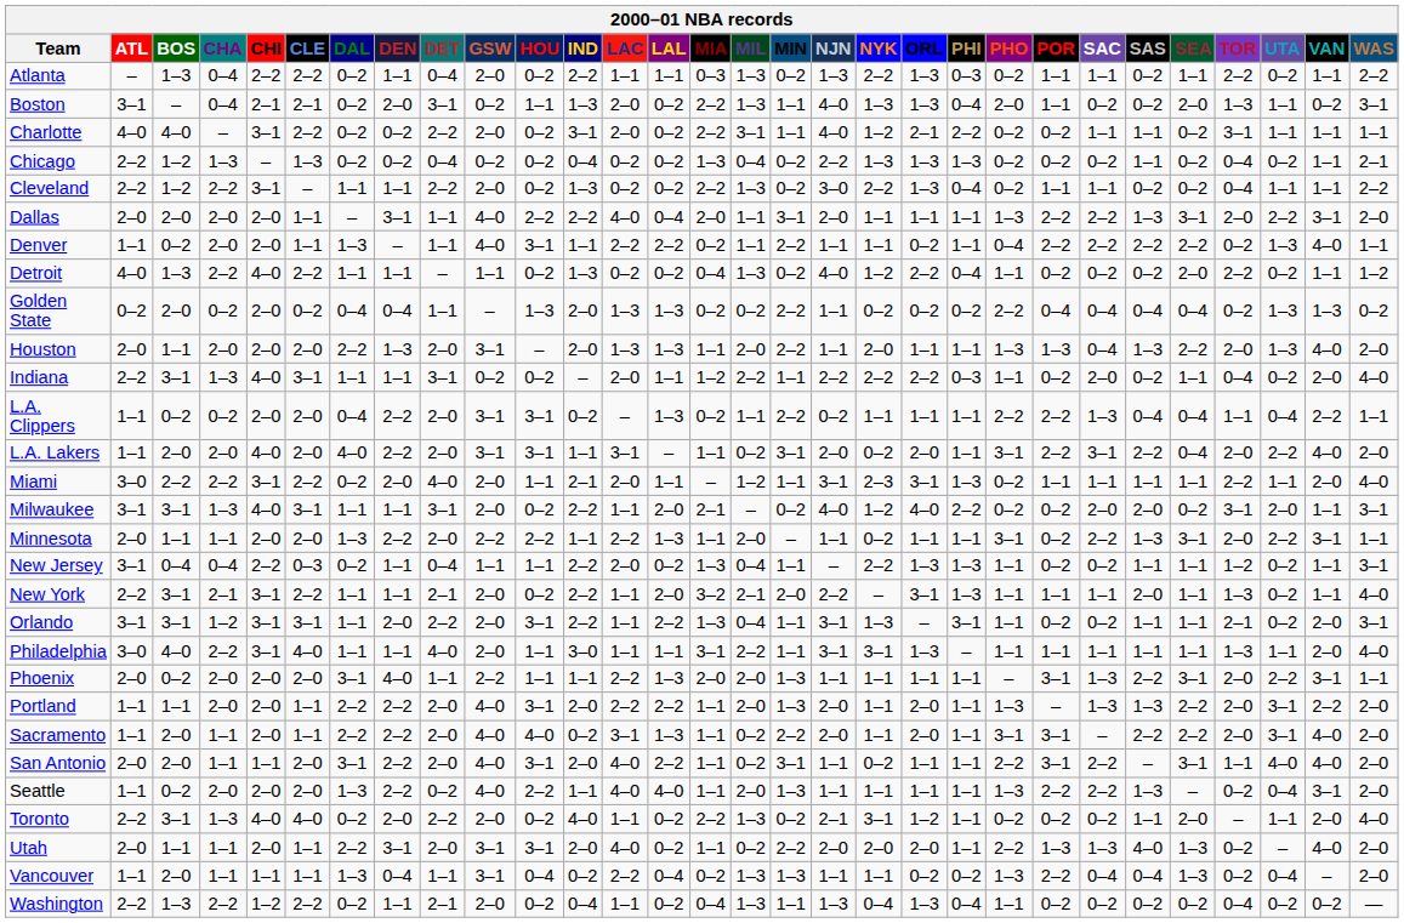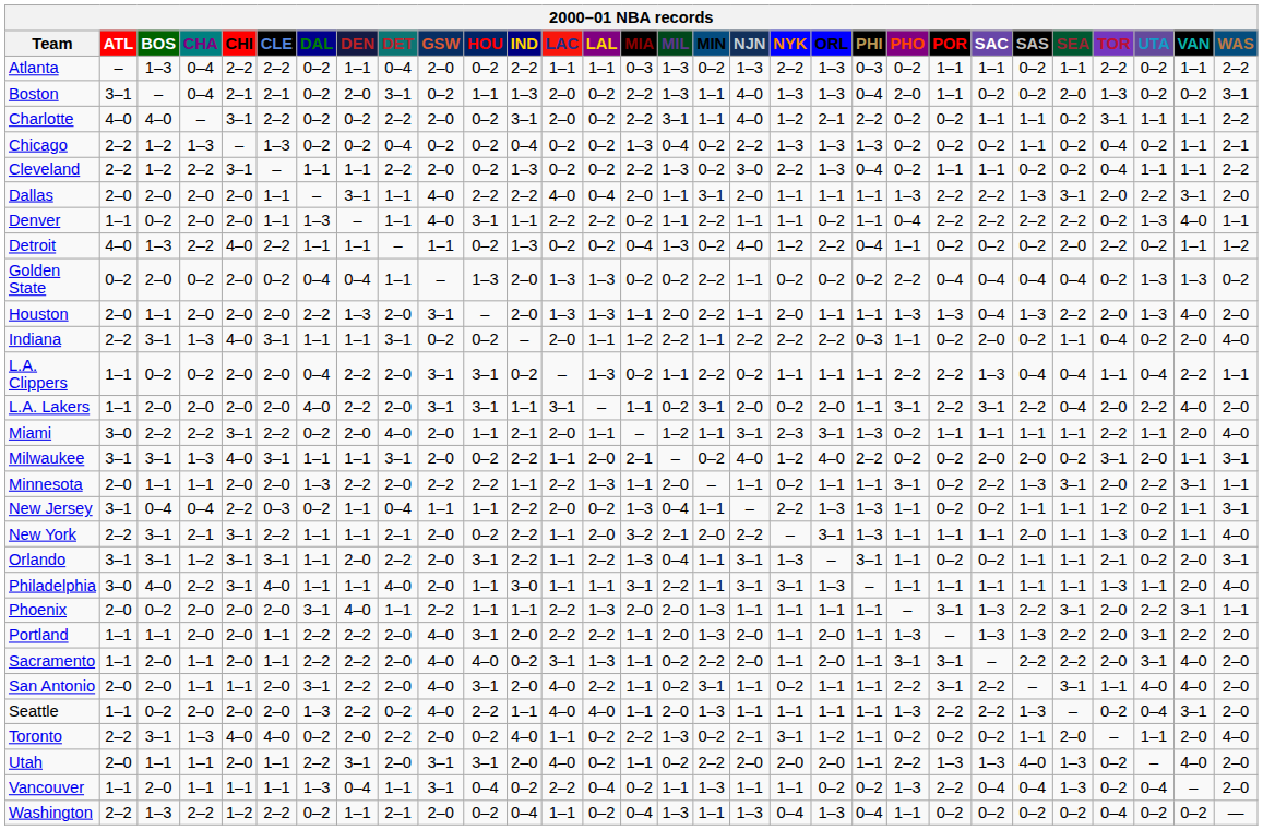 <table class="wikitable" style="font-size:90%; text-align:center;">
 <tr>
 <th colspan=30>2000–01 NBA records</th>
 </tr>
 <tr>
 <th width=100>Team</th>
 <th style="background:#FF0000;color:#FFFFFF;width=35">ATL</th>
 <th style="background:#006400;color:#FFFFFF;width=35">BOS</th>
 <th style="background:#008080;color:#800080;width=35">CHA</th>
 <th style="background:#FF0000;color:#000000;width=35">CHI</th>
 <th style="background:#000000;color:#5787DC;width=35">CLE</th>
 <th style="background:#00008B;color:#008000;width=35">DAL</th>
 <th style="background:#141A44;color:#BC2224;width=35">DEN</th>
 <th style="background:#0C7674;color:#BB222C;width=35">DET</th>
 <th style="background:#072E63;color:#DC5A34;width=35">GSW</th>
 <th style="background:#002366;color:#FF0000;width=35">HOU</th>
 <th style="background:#000080;color:#FFD700;width=35">IND</th>
 <th style="background:#F9160D;color:#1A2E8B;width=35">LAC</th>
 <th style="background:#800080;color:#FFD700;width=35">LAL</th>
 <th style="background:#000000;color:#8B0000;width=35">MIA</th>
 <th style="background:#00471B;color:#5C378A;width=35">MIL</th>
 <th style="background:#044D80;color:#000000;width=35">MIN</th>
 <th style="background:#12305B;color:#C4CED4;width=35">NJN</th>
 <th style="background:#0000FF;color:#FF8C00;width=35">NYK</th>
 <th style="background:#0000FF;color:#000000;width=35">ORL</th>
 <th style="background:#000000;color:#BB9754;width=35">PHI</th>
 <th style="background:#800080;color:#FF4500;width=35">PHO</th>
 <th style="background:#000000;color:#FF0000;width=35">POR</th>
 <th style="background:#6846A8;color:#FFFFFF;width=35">SAC</th>
 <th style="background:#000000;color:#C0C0C0;width=35">SAS</th>
 <th style="background:#005831;color:#992634;width=35">SEA</th>
 <th style="background:#7436BF;color:#BE0F34;width=35">TOR</th>
 <th style="background:#644A9C;color:#149BC7;width=35">UTA</th>
 <th style="background:#000000;color:#0CB2AC;width=35">VAN</th>
 <th style="background:#044D7D;color:#BC7A44;width=35">WAS</th>
 </tr>
 <tr>
 <td style="text-align:left;"><a href='#'>Atlanta</a></td>
 <td>–</td>
 <td>1–3</td>
 <td>0–4</td>
 <td>2–2</td>
 <td>2–2</td>
 <td>0–2</td>
 <td>1–1</td>
 <td>0–4</td>
 <td>2–0</td>
 <td>0–2</td>
 <td>2–2</td>
 <td>1–1</td>
 <td>1–1</td>
 <td>0–3</td>
 <td>1–3</td>
 <td>0–2</td>
 <td>1–3</td>
 <td>2–2</td>
 <td>1–3</td>
 <td>0–3</td>
 <td>0–2</td>
 <td>1–1</td>
 <td>1–1</td>
 <td>0–2</td>
 <td>1–1</td>
 <td>2–2</td>
 <td>0–2</td>
 <td>1–1</td>
 <td>2–2</td>
 </tr>
 <tr>
 <td style="text-align:left;"><a href='#'>Boston</a></td>
 <td>3–1</td>
 <td>–</td>
 <td>0–4</td>
 <td>2–1</td>
 <td>2–1</td>
 <td>0–2</td>
 <td>2–0</td>
 <td>3–1</td>
 <td>0–2</td>
 <td>1–1</td>
 <td>1–3</td>
 <td>2–0</td>
 <td>0–2</td>
 <td>2–2</td>
 <td>1–3</td>
 <td>1–1</td>
 <td>4–0</td>
 <td>1–3</td>
 <td>1–3</td>
 <td>0–4</td>
 <td>2–0</td>
 <td>1–1</td>
 <td>0–2</td>
 <td>0–2</td>
 <td>2–0</td>
 <td>1–3</td>
-<td>1–1</td>
+<td>0–2</td>
 <td>0–2</td>
 <td>3–1</td>
 </tr>
 <tr>
 <td style="text-align:left;"><a href='#'>Charlotte</a></td>
 <td>4–0</td>
 <td>4–0</td>
 <td>–</td>
 <td>3–1</td>
 <td>2–2</td>
 <td>0–2</td>
 <td>0–2</td>
 <td>2–2</td>
 <td>2–0</td>
 <td>0–2</td>
 <td>3–1</td>
 <td>2–0</td>
 <td>0–2</td>
 <td>2–2</td>
 <td>3–1</td>
 <td>1–1</td>
 <td>4–0</td>
 <td>1–2</td>
 <td>2–1</td>
 <td>2–2</td>
 <td>0–2</td>
 <td>0–2</td>
 <td>1–1</td>
 <td>1–1</td>
 <td>0–2</td>
 <td>3–1</td>
 <td>1–1</td>
 <td>1–1</td>
-<td>1–1</td>
+<td>2–2</td>
 </tr>
 <tr>
 <td style="text-align:left;"><a href='#'>Chicago</a></td>
 <td>2–2</td>
 <td>1–2</td>
 <td>1–3</td>
 <td>–</td>
 <td>1–3</td>
 <td>0–2</td>
 <td>0–2</td>
 <td>0–4</td>
 <td>0–2</td>
 <td>0–2</td>
 <td>0–4</td>
 <td>0–2</td>
 <td>0–2</td>
 <td>1–3</td>
 <td>0–4</td>
 <td>0–2</td>
 <td>2–2</td>
 <td>1–3</td>
 <td>1–3</td>
 <td>1–3</td>
 <td>0–2</td>
 <td>0–2</td>
 <td>0–2</td>
 <td>1–1</td>
 <td>0–2</td>
 <td>0–4</td>
 <td>0–2</td>
 <td>1–1</td>
 <td>2–1</td>
 </tr>
 <tr>
 <td style="text-align:left;"><a href='#'>Cleveland</a></td>
 <td>2–2</td>
 <td>1–2</td>
 <td>2–2</td>
 <td>3–1</td>
 <td>–</td>
 <td>1–1</td>
 <td>1–1</td>
 <td>2–2</td>
 <td>2–0</td>
 <td>0–2</td>
 <td>1–3</td>
 <td>0–2</td>
 <td>0–2</td>
 <td>2–2</td>
 <td>1–3</td>
 <td>0–2</td>
 <td>3–0</td>
 <td>2–2</td>
 <td>1–3</td>
 <td>0–4</td>
 <td>0–2</td>
 <td>1–1</td>
 <td>1–1</td>
 <td>0–2</td>
 <td>0–2</td>
 <td>0–4</td>
 <td>1–1</td>
 <td>1–1</td>
 <td>2–2</td>
 </tr>
 <tr>
 <td style="text-align:left;"><a href='#'>Dallas</a></td>
 <td>2–0</td>
 <td>2–0</td>
 <td>2–0</td>
 <td>2–0</td>
 <td>1–1</td>
 <td>–</td>
 <td>3–1</td>
 <td>1–1</td>
 <td>4–0</td>
 <td>2–2</td>
 <td>2–2</td>
 <td>4–0</td>
 <td>0–4</td>
 <td>2–0</td>
 <td>1–1</td>
 <td>3–1</td>
 <td>2–0</td>
 <td>1–1</td>
 <td>1–1</td>
 <td>1–1</td>
 <td>1–3</td>
 <td>2–2</td>
 <td>2–2</td>
 <td>1–3</td>
 <td>3–1</td>
 <td>2–0</td>
 <td>2–2</td>
 <td>3–1</td>
 <td>2–0</td>
 </tr>
 <tr>
 <td style="text-align:left;"><a href='#'>Denver</a></td>
 <td>1–1</td>
 <td>0–2</td>
 <td>2–0</td>
 <td>2–0</td>
 <td>1–1</td>
 <td>1–3</td>
 <td>–</td>
 <td>1–1</td>
 <td>4–0</td>
 <td>3–1</td>
 <td>1–1</td>
 <td>2–2</td>
 <td>2–2</td>
 <td>0–2</td>
 <td>1–1</td>
 <td>2–2</td>
 <td>1–1</td>
 <td>1–1</td>
 <td>0–2</td>
 <td>1–1</td>
 <td>0–4</td>
 <td>2–2</td>
 <td>2–2</td>
 <td>2–2</td>
 <td>2–2</td>
 <td>0–2</td>
 <td>1–3</td>
 <td>4–0</td>
 <td>1–1</td>
 </tr>
 <tr>
 <td style="text-align:left;"><a href='#'>Detroit</a></td>
 <td>4–0</td>
 <td>1–3</td>
 <td>2–2</td>
 <td>4–0</td>
 <td>2–2</td>
 <td>1–1</td>
 <td>1–1</td>
 <td>–</td>
 <td>1–1</td>
 <td>0–2</td>
 <td>1–3</td>
 <td>0–2</td>
 <td>0–2</td>
 <td>0–4</td>
 <td>1–3</td>
 <td>0–2</td>
 <td>4–0</td>
 <td>1–2</td>
 <td>2–2</td>
 <td>0–4</td>
 <td>1–1</td>
 <td>0–2</td>
 <td>0–2</td>
 <td>0–2</td>
 <td>2–0</td>
 <td>2–2</td>
 <td>0–2</td>
 <td>1–1</td>
 <td>1–2</td>
 </tr>
 <tr>
 <td style="text-align:left;"><a href='#'>Golden State</a></td>
 <td>0–2</td>
 <td>2–0</td>
 <td>0–2</td>
 <td>2–0</td>
 <td>0–2</td>
 <td>0–4</td>
 <td>0–4</td>
 <td>1–1</td>
 <td>–</td>
 <td>1–3</td>
 <td>2–0</td>
 <td>1–3</td>
 <td>1–3</td>
 <td>0–2</td>
 <td>0–2</td>
 <td>2–2</td>
 <td>1–1</td>
 <td>0–2</td>
 <td>0–2</td>
 <td>0–2</td>
 <td>2–2</td>
 <td>0–4</td>
 <td>0–4</td>
 <td>0–4</td>
 <td>0–4</td>
 <td>0–2</td>
 <td>1–3</td>
 <td>1–3</td>
 <td>0–2</td>
 </tr>
 <tr>
 <td style="text-align:left;"><a href='#'>Houston</a></td>
 <td>2–0</td>
 <td>1–1</td>
 <td>2–0</td>
 <td>2–0</td>
 <td>2–0</td>
 <td>2–2</td>
 <td>1–3</td>
 <td>2–0</td>
 <td>3–1</td>
 <td>–</td>
 <td>2–0</td>
 <td>1–3</td>
 <td>1–3</td>
 <td>1–1</td>
 <td>2–0</td>
 <td>2–2</td>
 <td>1–1</td>
 <td>2–0</td>
 <td>1–1</td>
 <td>1–1</td>
 <td>1–3</td>
 <td>1–3</td>
 <td>0–4</td>
 <td>1–3</td>
 <td>2–2</td>
 <td>2–0</td>
 <td>1–3</td>
 <td>4–0</td>
 <td>2–0</td>
 </tr>
 <tr>
 <td style="text-align:left;"><a href='#'>Indiana</a></td>
 <td>2–2</td>
 <td>3–1</td>
 <td>1–3</td>
 <td>4–0</td>
 <td>3–1</td>
 <td>1–1</td>
 <td>1–1</td>
 <td>3–1</td>
 <td>0–2</td>
 <td>0–2</td>
 <td>–</td>
 <td>2–0</td>
 <td>1–1</td>
 <td>1–2</td>
 <td>2–2</td>
 <td>1–1</td>
 <td>2–2</td>
 <td>2–2</td>
 <td>2–2</td>
 <td>0–3</td>
 <td>1–1</td>
 <td>0–2</td>
 <td>2–0</td>
 <td>0–2</td>
 <td>1–1</td>
 <td>0–4</td>
 <td>0–2</td>
 <td>2–0</td>
 <td>4–0</td>
 </tr>
 <tr>
 <td style="text-align:left;"><a href='#'>L.A. Clippers</a></td>
 <td>1–1</td>
 <td>0–2</td>
 <td>0–2</td>
 <td>2–0</td>
 <td>2–0</td>
 <td>0–4</td>
 <td>2–2</td>
 <td>2–0</td>
 <td>3–1</td>
 <td>3–1</td>
 <td>0–2</td>
 <td>–</td>
 <td>1–3</td>
 <td>0–2</td>
 <td>1–1</td>
 <td>2–2</td>
 <td>0–2</td>
 <td>1–1</td>
 <td>1–1</td>
 <td>1–1</td>
 <td>2–2</td>
 <td>2–2</td>
 <td>1–3</td>
 <td>0–4</td>
 <td>0–4</td>
 <td>1–1</td>
 <td>0–4</td>
 <td>2–2</td>
 <td>1–1</td>
 </tr>
 <tr>
 <td style="text-align:left;"><a href='#'>L.A. Lakers</a></td>
 <td>1–1</td>
 <td>2–0</td>
 <td>2–0</td>
-<td>4–0</td>
+<td>2–0</td>
 <td>2–0</td>
 <td>4–0</td>
 <td>2–2</td>
 <td>2–0</td>
 <td>3–1</td>
 <td>3–1</td>
 <td>1–1</td>
 <td>3–1</td>
 <td>–</td>
 <td>1–1</td>
 <td>0–2</td>
 <td>3–1</td>
 <td>2–0</td>
 <td>0–2</td>
 <td>2–0</td>
 <td>1–1</td>
 <td>3–1</td>
 <td>2–2</td>
 <td>3–1</td>
 <td>2–2</td>
 <td>0–4</td>
 <td>2–0</td>
 <td>2–2</td>
 <td>4–0</td>
 <td>2–0</td>
 </tr>
 <tr>
 <td style="text-align:left;"><a href='#'>Miami</a></td>
 <td>3–0</td>
 <td>2–2</td>
 <td>2–2</td>
 <td>3–1</td>
 <td>2–2</td>
 <td>0–2</td>
 <td>2–0</td>
 <td>4–0</td>
 <td>2–0</td>
 <td>1–1</td>
 <td>2–1</td>
 <td>2–0</td>
 <td>1–1</td>
 <td>–</td>
 <td>1–2</td>
 <td>1–1</td>
 <td>3–1</td>
 <td>2–3</td>
 <td>3–1</td>
 <td>1–3</td>
 <td>0–2</td>
 <td>1–1</td>
 <td>1–1</td>
 <td>1–1</td>
 <td>1–1</td>
 <td>2–2</td>
 <td>1–1</td>
 <td>2–0</td>
 <td>4–0</td>
 </tr>
 <tr>
 <td style="text-align:left;"><a href='#'>Milwaukee</a></td>
 <td>3–1</td>
 <td>3–1</td>
 <td>1–3</td>
 <td>4–0</td>
 <td>3–1</td>
 <td>1–1</td>
 <td>1–1</td>
 <td>3–1</td>
 <td>2–0</td>
 <td>0–2</td>
 <td>2–2</td>
 <td>1–1</td>
 <td>2–0</td>
 <td>2–1</td>
 <td>–</td>
 <td>0–2</td>
 <td>4–0</td>
 <td>1–2</td>
 <td>4–0</td>
 <td>2–2</td>
 <td>0–2</td>
 <td>0–2</td>
 <td>2–0</td>
 <td>2–0</td>
 <td>0–2</td>
 <td>3–1</td>
 <td>2–0</td>
 <td>1–1</td>
 <td>3–1</td>
 </tr>
 <tr>
 <td style="text-align:left;"><a href='#'>Minnesota</a></td>
 <td>2–0</td>
 <td>1–1</td>
 <td>1–1</td>
 <td>2–0</td>
 <td>2–0</td>
 <td>1–3</td>
 <td>2–2</td>
 <td>2–0</td>
 <td>2–2</td>
 <td>2–2</td>
 <td>1–1</td>
 <td>2–2</td>
 <td>1–3</td>
 <td>1–1</td>
 <td>2–0</td>
 <td>–</td>
 <td>1–1</td>
 <td>0–2</td>
 <td>1–1</td>
 <td>1–1</td>
 <td>3–1</td>
 <td>0–2</td>
 <td>2–2</td>
 <td>1–3</td>
 <td>3–1</td>
 <td>2–0</td>
 <td>2–2</td>
 <td>3–1</td>
 <td>1–1</td>
 </tr>
 <tr>
 <td style="text-align:left;"><a href='#'>New Jersey</a></td>
 <td>3–1</td>
 <td>0–4</td>
 <td>0–4</td>
 <td>2–2</td>
 <td>0–3</td>
 <td>0–2</td>
 <td>1–1</td>
 <td>0–4</td>
 <td>1–1</td>
 <td>1–1</td>
 <td>2–2</td>
 <td>2–0</td>
 <td>0–2</td>
 <td>1–3</td>
 <td>0–4</td>
 <td>1–1</td>
 <td>–</td>
 <td>2–2</td>
 <td>1–3</td>
 <td>1–3</td>
 <td>1–1</td>
 <td>0–2</td>
 <td>0–2</td>
 <td>1–1</td>
 <td>1–1</td>
 <td>1–2</td>
 <td>0–2</td>
 <td>1–1</td>
 <td>3–1</td>
 </tr>
 <tr>
 <td style="text-align:left;"><a href='#'>New York</a></td>
 <td>2–2</td>
 <td>3–1</td>
 <td>2–1</td>
 <td>3–1</td>
 <td>2–2</td>
 <td>1–1</td>
 <td>1–1</td>
 <td>2–1</td>
 <td>2–0</td>
 <td>0–2</td>
 <td>2–2</td>
 <td>1–1</td>
 <td>2–0</td>
 <td>3–2</td>
 <td>2–1</td>
 <td>2–0</td>
 <td>2–2</td>
 <td>–</td>
 <td>3–1</td>
 <td>1–3</td>
 <td>1–1</td>
 <td>1–1</td>
 <td>1–1</td>
 <td>2–0</td>
 <td>1–1</td>
 <td>1–3</td>
 <td>0–2</td>
 <td>1–1</td>
 <td>4–0</td>
 </tr>
 <tr>
 <td style="text-align:left;"><a href='#'>Orlando</a></td>
 <td>3–1</td>
 <td>3–1</td>
 <td>1–2</td>
 <td>3–1</td>
 <td>3–1</td>
 <td>1–1</td>
 <td>2–0</td>
 <td>2–2</td>
 <td>2–0</td>
 <td>3–1</td>
 <td>2–2</td>
 <td>1–1</td>
 <td>2–2</td>
 <td>1–3</td>
 <td>0–4</td>
 <td>1–1</td>
 <td>3–1</td>
 <td>1–3</td>
 <td>–</td>
 <td>3–1</td>
 <td>1–1</td>
 <td>0–2</td>
 <td>0–2</td>
 <td>1–1</td>
 <td>1–1</td>
 <td>2–1</td>
 <td>0–2</td>
 <td>2–0</td>
 <td>3–1</td>
 </tr>
 <tr>
 <td style="text-align:left;"><a href='#'>Philadelphia</a></td>
 <td>3–0</td>
 <td>4–0</td>
 <td>2–2</td>
 <td>3–1</td>
 <td>4–0</td>
 <td>1–1</td>
 <td>1–1</td>
 <td>4–0</td>
 <td>2–0</td>
 <td>1–1</td>
 <td>3–0</td>
 <td>1–1</td>
 <td>1–1</td>
 <td>3–1</td>
 <td>2–2</td>
 <td>1–1</td>
 <td>3–1</td>
 <td>3–1</td>
 <td>1–3</td>
 <td>–</td>
 <td>1–1</td>
 <td>1–1</td>
 <td>1–1</td>
 <td>1–1</td>
 <td>1–1</td>
 <td>1–3</td>
 <td>1–1</td>
 <td>2–0</td>
 <td>4–0</td>
 </tr>
 <tr>
 <td style="text-align:left;"><a href='#'>Phoenix</a></td>
 <td>2–0</td>
 <td>0–2</td>
 <td>2–0</td>
 <td>2–0</td>
 <td>2–0</td>
 <td>3–1</td>
 <td>4–0</td>
 <td>1–1</td>
 <td>2–2</td>
 <td>1–1</td>
 <td>1–1</td>
 <td>2–2</td>
 <td>1–3</td>
 <td>2–0</td>
 <td>2–0</td>
 <td>1–3</td>
 <td>1–1</td>
 <td>1–1</td>
 <td>1–1</td>
 <td>1–1</td>
 <td>–</td>
 <td>3–1</td>
 <td>1–3</td>
 <td>2–2</td>
 <td>3–1</td>
 <td>2–0</td>
 <td>2–2</td>
 <td>3–1</td>
 <td>1–1</td>
 </tr>
 <tr>
 <td style="text-align:left;"><a href='#'>Portland</a></td>
 <td>1–1</td>
 <td>1–1</td>
 <td>2–0</td>
 <td>2–0</td>
 <td>1–1</td>
 <td>2–2</td>
 <td>2–2</td>
 <td>2–0</td>
 <td>4–0</td>
 <td>3–1</td>
 <td>2–0</td>
 <td>2–2</td>
 <td>2–2</td>
 <td>1–1</td>
 <td>2–0</td>
 <td>1–3</td>
 <td>2–0</td>
 <td>1–1</td>
 <td>2–0</td>
 <td>1–1</td>
 <td>1–3</td>
 <td>–</td>
 <td>1–3</td>
 <td>1–3</td>
 <td>2–2</td>
 <td>2–0</td>
 <td>3–1</td>
 <td>2–2</td>
 <td>2–0</td>
 </tr>
 <tr>
 <td style="text-align:left;"><a href='#'>Sacramento</a></td>
 <td>1–1</td>
 <td>2–0</td>
 <td>1–1</td>
 <td>2–0</td>
 <td>1–1</td>
 <td>2–2</td>
 <td>2–2</td>
 <td>2–0</td>
 <td>4–0</td>
 <td>4–0</td>
 <td>0–2</td>
 <td>3–1</td>
 <td>1–3</td>
 <td>1–1</td>
 <td>0–2</td>
 <td>2–2</td>
 <td>2–0</td>
 <td>1–1</td>
 <td>2–0</td>
 <td>1–1</td>
 <td>3–1</td>
 <td>3–1</td>
 <td>–</td>
 <td>2–2</td>
 <td>2–2</td>
 <td>2–0</td>
 <td>3–1</td>
 <td>4–0</td>
 <td>2–0</td>
 </tr>
 <tr>
 <td style="text-align:left;"><a href='#'>San Antonio</a></td>
 <td>2–0</td>
 <td>2–0</td>
 <td>1–1</td>
 <td>1–1</td>
 <td>2–0</td>
 <td>3–1</td>
 <td>2–2</td>
 <td>2–0</td>
 <td>4–0</td>
 <td>3–1</td>
 <td>2–0</td>
 <td>4–0</td>
 <td>2–2</td>
 <td>1–1</td>
 <td>0–2</td>
 <td>3–1</td>
 <td>1–1</td>
 <td>0–2</td>
 <td>1–1</td>
 <td>1–1</td>
 <td>2–2</td>
 <td>3–1</td>
 <td>2–2</td>
 <td>–</td>
 <td>3–1</td>
 <td>1–1</td>
 <td>4–0</td>
 <td>4–0</td>
 <td>2–0</td>
 </tr>
 <tr>
 <td style="text-align:left;">Seattle</td>
 <td>1–1</td>
 <td>0–2</td>
 <td>2–0</td>
 <td>2–0</td>
 <td>2–0</td>
 <td>1–3</td>
 <td>2–2</td>
 <td>0–2</td>
 <td>4–0</td>
 <td>2–2</td>
 <td>1–1</td>
 <td>4–0</td>
 <td>4–0</td>
 <td>1–1</td>
 <td>2–0</td>
 <td>1–3</td>
 <td>1–1</td>
 <td>1–1</td>
 <td>1–1</td>
 <td>1–1</td>
 <td>1–3</td>
 <td>2–2</td>
 <td>2–2</td>
 <td>1–3</td>
 <td>–</td>
 <td>0–2</td>
 <td>0–4</td>
 <td>3–1</td>
 <td>2–0</td>
 </tr>
 <tr>
 <td style="text-align:left;"><a href='#'>Toronto</a></td>
 <td>2–2</td>
 <td>3–1</td>
 <td>1–3</td>
 <td>4–0</td>
 <td>4–0</td>
 <td>0–2</td>
 <td>2–0</td>
 <td>2–2</td>
 <td>2–0</td>
 <td>0–2</td>
 <td>4–0</td>
 <td>1–1</td>
 <td>0–2</td>
 <td>2–2</td>
 <td>1–3</td>
 <td>0–2</td>
 <td>2–1</td>
 <td>3–1</td>
 <td>1–2</td>
 <td>1–1</td>
 <td>0–2</td>
 <td>0–2</td>
 <td>0–2</td>
 <td>1–1</td>
 <td>2–0</td>
 <td>–</td>
 <td>1–1</td>
 <td>2–0</td>
 <td>4–0</td>
 </tr>
 <tr>
 <td style="text-align:left;"><a href='#'>Utah</a></td>
 <td>2–0</td>
 <td>1–1</td>
 <td>1–1</td>
 <td>2–0</td>
 <td>1–1</td>
 <td>2–2</td>
 <td>3–1</td>
 <td>2–0</td>
 <td>3–1</td>
 <td>3–1</td>
 <td>2–0</td>
 <td>4–0</td>
 <td>0–2</td>
 <td>1–1</td>
 <td>0–2</td>
 <td>2–2</td>
 <td>2–0</td>
 <td>2–0</td>
 <td>2–0</td>
 <td>1–1</td>
 <td>2–2</td>
 <td>1–3</td>
 <td>1–3</td>
 <td>4–0</td>
 <td>1–3</td>
 <td>0–2</td>
 <td>–</td>
 <td>4–0</td>
 <td>2–0</td>
 </tr>
 <tr>
 <td style="text-align:left;"><a href='#'>Vancouver</a></td>
 <td>1–1</td>
 <td>2–0</td>
 <td>1–1</td>
 <td>1–1</td>
 <td>1–1</td>
 <td>1–3</td>
 <td>0–4</td>
 <td>1–1</td>
 <td>3–1</td>
 <td>0–4</td>
 <td>0–2</td>
 <td>2–2</td>
 <td>0–4</td>
 <td>0–2</td>
-<td>1–3</td>
+<td>1–1</td>
 <td>1–3</td>
 <td>1–1</td>
 <td>1–1</td>
 <td>0–2</td>
 <td>0–2</td>
 <td>1–3</td>
 <td>2–2</td>
 <td>0–4</td>
 <td>0–4</td>
 <td>1–3</td>
 <td>0–2</td>
 <td>0–4</td>
 <td>–</td>
 <td>2–0</td>
 </tr>
 <tr>
 <td style="text-align:left;"><a href='#'>Washington</a></td>
 <td>2–2</td>
 <td>1–3</td>
 <td>2–2</td>
 <td>1–2</td>
 <td>2–2</td>
 <td>0–2</td>
 <td>1–1</td>
 <td>2–1</td>
 <td>2–0</td>
 <td>0–2</td>
 <td>0–4</td>
 <td>1–1</td>
 <td>0–2</td>
 <td>0–4</td>
 <td>1–3</td>
 <td>1–1</td>
 <td>1–3</td>
 <td>0–4</td>
 <td>1–3</td>
 <td>0–4</td>
 <td>1–1</td>
 <td>0–2</td>
 <td>0–2</td>
 <td>0–2</td>
 <td>0–2</td>
 <td>0–4</td>
 <td>0–2</td>
 <td>0–2</td>
 <td>—</td>
 </tr>
 </table>
